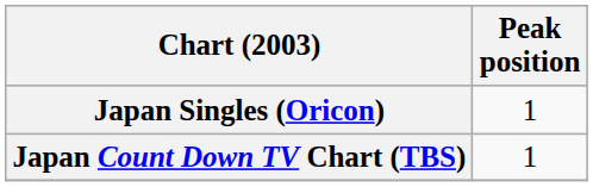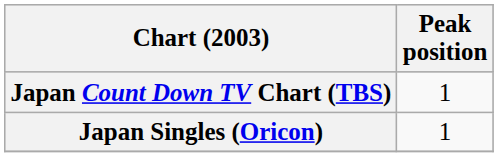 <table class="wikitable plainrowheaders">
 <tr>
 <th>Chart (2003)</th>
 <th>Peak<br>position</th>
 </tr>
 <tr>
-<th scope="row">Japan Singles (<a href='#'>Oricon</a>)</th>
+<th scope="row">Japan <em><a href='#'>Count Down TV</a></em> Chart (<a href='#'>TBS</a>)</th>
 <td style="text-align:center;">1</td>
 </tr>
 <tr>
-<th scope="row">Japan <em><a href='#'>Count Down TV</a></em> Chart (<a href='#'>TBS</a>)</th>
+<th scope="row">Japan Singles (<a href='#'>Oricon</a>)</th>
 <td style="text-align:center;">1</td>
 </tr>
 <tr>
 </tr>
 </table>
